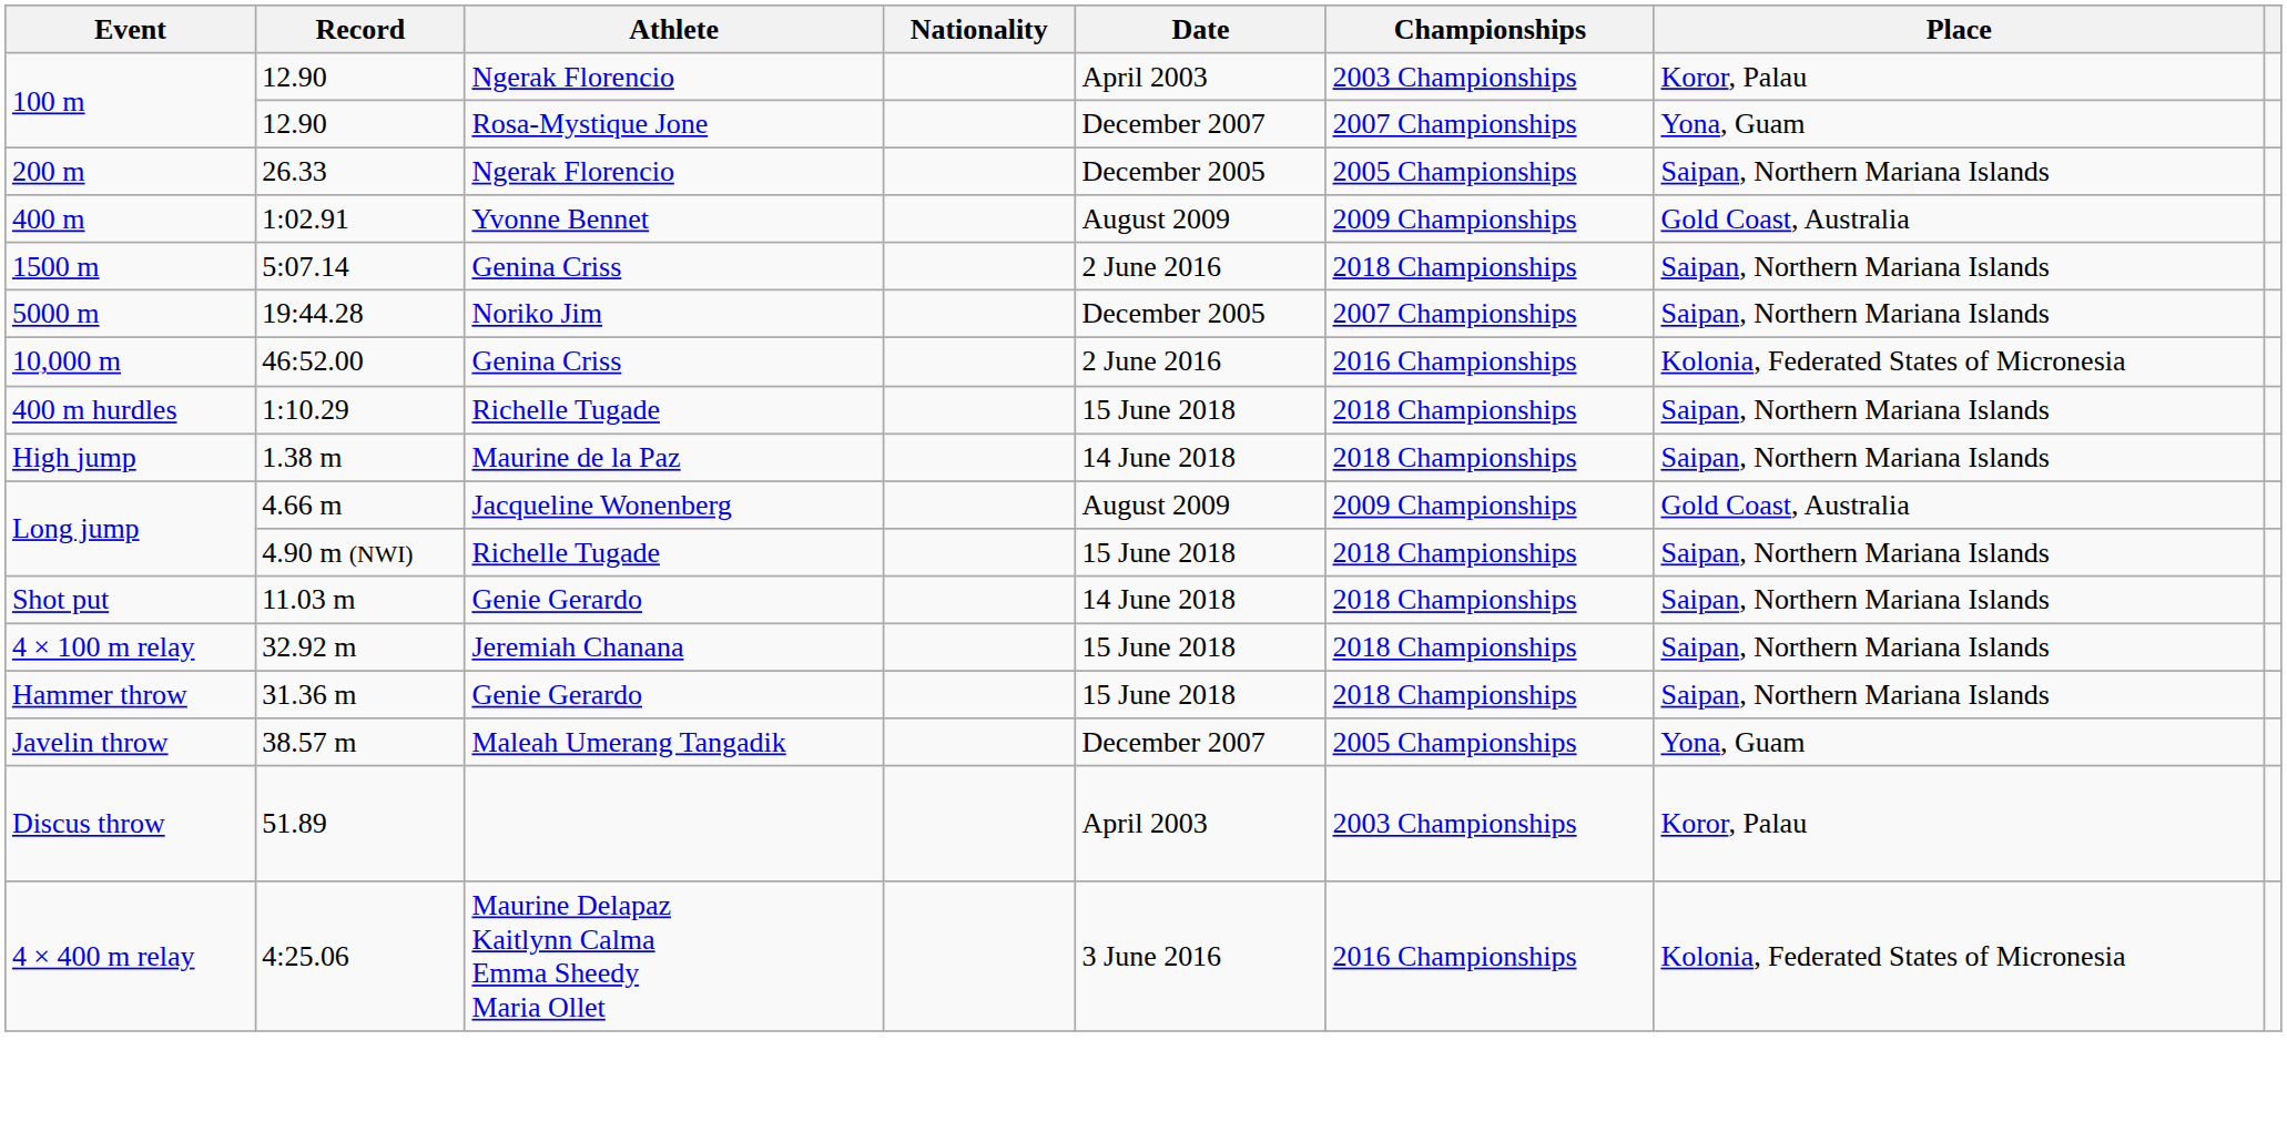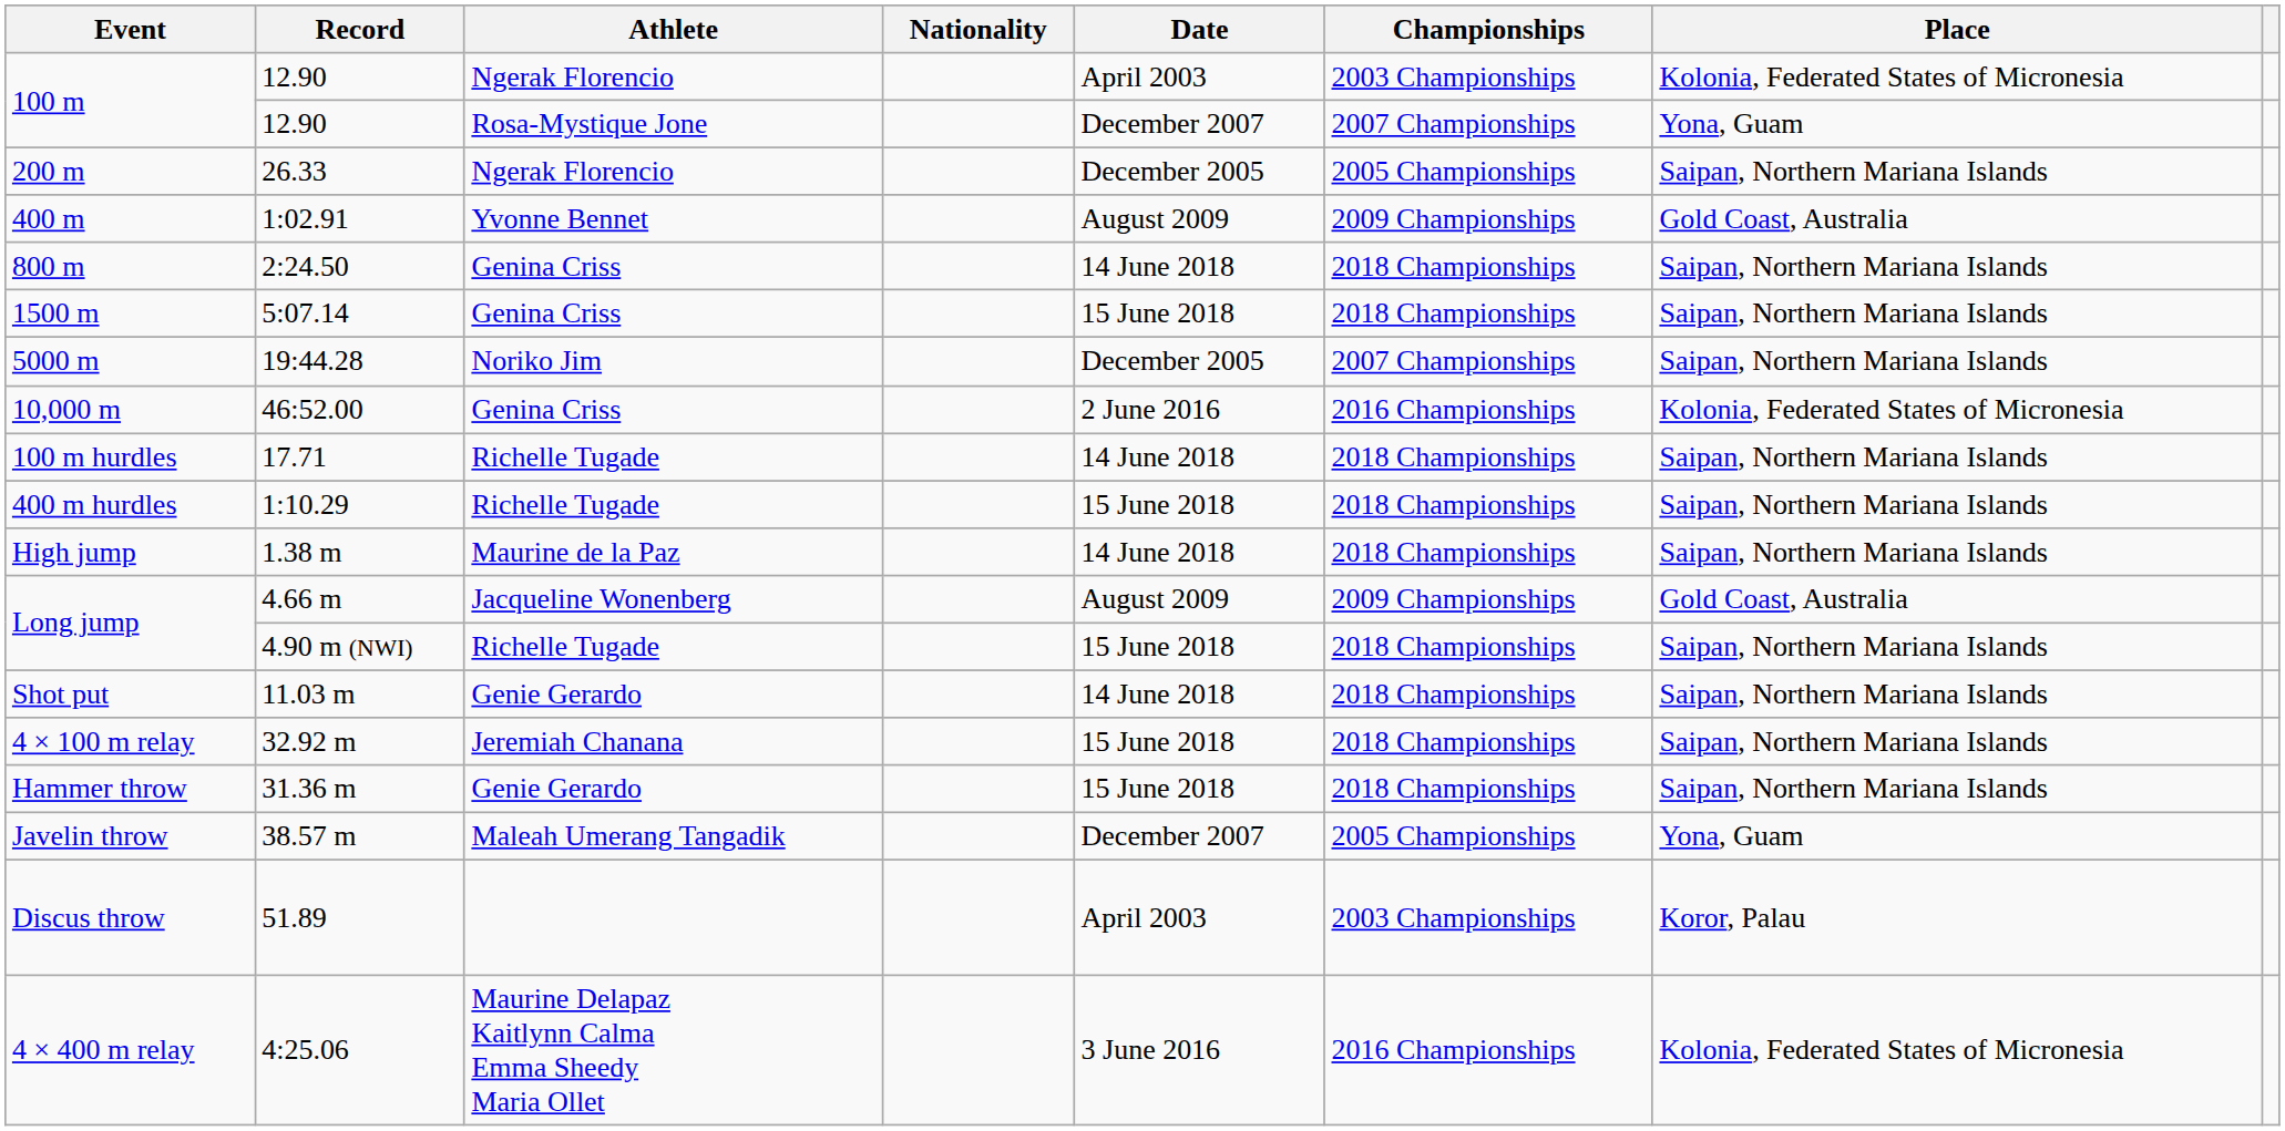 <table class="wikitable" style="font-size:95%; width: 95%;">
 <tr>
 <th>Event</th>
 <th>Record</th>
 <th>Athlete</th>
 <th>Nationality</th>
 <th>Date</th>
 <th>Championships</th>
 <th>Place</th>
 <th></th>
 </tr>
 <tr>
 <td rowspan=2><a href='#'>100 m</a></td>
 <td>12.90 </td>
 <td><a href='#'>Ngerak Florencio</a></td>
 <td></td>
 <td>April 2003</td>
 <td><a href='#'>2003 Championships</a></td>
-<td> <a href='#'>Koror</a>, Palau</td>
+<td> <a href='#'>Kolonia</a>, Federated States of Micronesia</td>
 <td></td>
 </tr>
 <tr>
 <td>12.90</td>
 <td><a href='#'>Rosa-Mystique Jone</a></td>
 <td></td>
 <td>December 2007</td>
 <td><a href='#'>2007 Championships</a></td>
 <td> <a href='#'>Yona</a>, Guam</td>
 <td></td>
 </tr>
 <tr>
 <td><a href='#'>200 m</a></td>
 <td>26.33 </td>
 <td><a href='#'>Ngerak Florencio</a></td>
 <td></td>
 <td>December 2005</td>
 <td><a href='#'>2005 Championships</a></td>
 <td> <a href='#'>Saipan</a>, Northern Mariana Islands</td>
 <td></td>
 </tr>
 <tr>
 <td><a href='#'>400 m</a></td>
 <td>1:02.91</td>
 <td><a href='#'>Yvonne Bennet</a></td>
 <td></td>
 <td>August 2009</td>
 <td><a href='#'>2009 Championships</a></td>
 <td> <a href='#'>Gold Coast</a>, Australia</td>
 <td></td>
 </tr>
 <tr>
+<td><a href='#'>800 m</a></td>
+<td>2:24.50</td>
+<td><a href='#'>Genina Criss</a></td>
+<td></td>
+<td>14 June 2018</td>
+<td><a href='#'>2018 Championships</a></td>
+<td> <a href='#'>Saipan</a>, Northern Mariana Islands</td>
+<td></td>
+</tr>
+<tr>
 <td><a href='#'>1500 m</a></td>
 <td>5:07.14</td>
 <td><a href='#'>Genina Criss</a></td>
 <td></td>
-<td>2 June 2016</td>
+<td>15 June 2018</td>
 <td><a href='#'>2018 Championships</a></td>
 <td> <a href='#'>Saipan</a>, Northern Mariana Islands</td>
 <td></td>
 </tr>
 <tr>
 <td><a href='#'>5000 m</a></td>
 <td>19:44.28</td>
 <td><a href='#'>Noriko Jim</a></td>
 <td></td>
 <td>December 2005</td>
 <td><a href='#'>2007 Championships</a></td>
 <td> <a href='#'>Saipan</a>, Northern Mariana Islands</td>
 <td></td>
 </tr>
 <tr>
 <td><a href='#'>10,000 m</a></td>
 <td>46:52.00</td>
 <td><a href='#'>Genina Criss</a></td>
 <td></td>
 <td>2 June 2016</td>
 <td><a href='#'>2016 Championships</a></td>
 <td> <a href='#'>Kolonia</a>, Federated States of Micronesia</td>
+<td></td>
+</tr>
+<tr>
+<td><a href='#'>100 m hurdles</a></td>
+<td>17.71 </td>
+<td><a href='#'>Richelle Tugade</a></td>
+<td></td>
+<td>14 June 2018</td>
+<td><a href='#'>2018 Championships</a></td>
+<td> <a href='#'>Saipan</a>, Northern Mariana Islands</td>
 <td></td>
 </tr>
 <tr>
 <td><a href='#'>400 m hurdles</a></td>
 <td>1:10.29</td>
 <td><a href='#'>Richelle Tugade</a></td>
 <td></td>
 <td>15 June 2018</td>
 <td><a href='#'>2018 Championships</a></td>
 <td> <a href='#'>Saipan</a>, Northern Mariana Islands</td>
 <td></td>
 </tr>
 <tr>
 <td><a href='#'>High jump</a></td>
 <td>1.38 m</td>
 <td><a href='#'>Maurine de la Paz</a></td>
 <td></td>
 <td>14 June 2018</td>
 <td><a href='#'>2018 Championships</a></td>
 <td> <a href='#'>Saipan</a>, Northern Mariana Islands</td>
 <td></td>
 </tr>
 <tr>
 <td rowspan=2><a href='#'>Long jump</a></td>
 <td>4.66 m </td>
 <td><a href='#'>Jacqueline Wonenberg</a></td>
 <td></td>
 <td>August 2009</td>
 <td><a href='#'>2009 Championships</a></td>
 <td> <a href='#'>Gold Coast</a>, Australia</td>
 <td></td>
 </tr>
 <tr>
 <td>4.90 m <small>(NWI)</small></td>
 <td><a href='#'>Richelle Tugade</a></td>
 <td></td>
 <td>15 June 2018</td>
 <td><a href='#'>2018 Championships</a></td>
 <td> <a href='#'>Saipan</a>, Northern Mariana Islands</td>
 <td></td>
 </tr>
 <tr>
 <td><a href='#'>Shot put</a></td>
 <td>11.03 m</td>
 <td><a href='#'>Genie Gerardo</a></td>
 <td></td>
 <td>14 June 2018</td>
 <td><a href='#'>2018 Championships</a></td>
 <td> <a href='#'>Saipan</a>, Northern Mariana Islands</td>
 <td></td>
 </tr>
 <tr>
 <td><a href='#'>4 × 100 m relay</a></td>
 <td>32.92 m</td>
 <td><a href='#'>Jeremiah Chanana</a></td>
 <td></td>
 <td>15 June 2018</td>
 <td><a href='#'>2018 Championships</a></td>
 <td> <a href='#'>Saipan</a>, Northern Mariana Islands</td>
 <td></td>
 </tr>
 <tr>
 <td><a href='#'>Hammer throw</a></td>
 <td>31.36 m</td>
 <td><a href='#'>Genie Gerardo</a></td>
 <td></td>
 <td>15 June 2018</td>
 <td><a href='#'>2018 Championships</a></td>
 <td> <a href='#'>Saipan</a>, Northern Mariana Islands</td>
 <td></td>
 </tr>
 <tr>
 <td><a href='#'>Javelin throw</a></td>
 <td>38.57 m</td>
 <td><a href='#'>Maleah Umerang Tangadik</a></td>
 <td></td>
 <td>December 2007</td>
 <td><a href='#'>2005 Championships</a></td>
 <td> <a href='#'>Yona</a>, Guam</td>
 <td></td>
 </tr>
 <tr>
 <td><a href='#'>Discus throw</a></td>
 <td>51.89</td>
 <td><br><br><br></td>
 <td></td>
 <td>April 2003</td>
 <td><a href='#'>2003 Championships</a></td>
 <td> <a href='#'>Koror</a>, Palau</td>
 <td></td>
 </tr>
 <tr>
 <td><a href='#'>4 × 400 m relay</a></td>
 <td>4:25.06</td>
 <td><a href='#'>Maurine Delapaz</a><br><a href='#'>Kaitlynn Calma</a><br><a href='#'>Emma Sheedy</a><br><a href='#'>Maria Ollet</a></td>
 <td></td>
 <td>3 June 2016</td>
 <td><a href='#'>2016 Championships</a></td>
 <td> <a href='#'>Kolonia</a>, Federated States of Micronesia</td>
 <td></td>
 </tr>
 </table>
